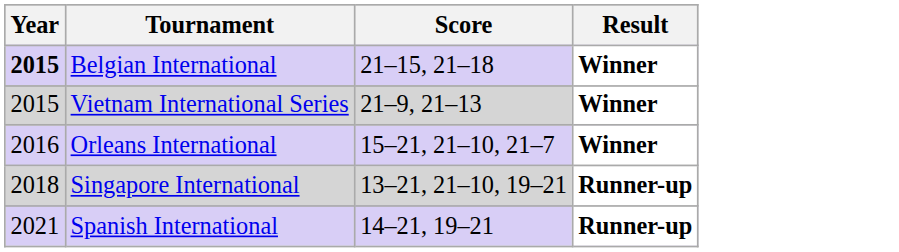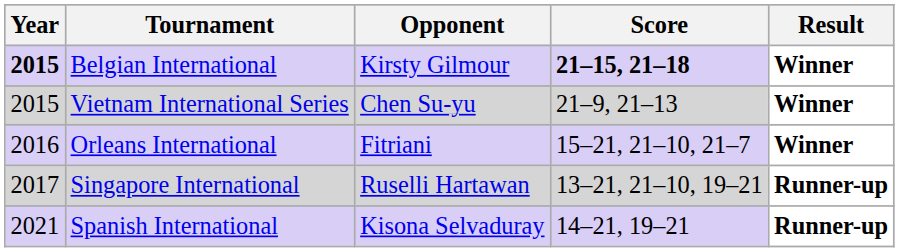 <table class="sortable wikitable" style="font-size: 90%;">
 <tr>
 <th>Year</th>
 <th>Tournament</th>
+<th>Opponent</th>
 <th>Score</th>
 <th>Result</th>
 </tr>
 <tr style="background:#D8CEF6">
 <td align="center"><strong>2015</strong></td>
 <td align="left"><a href='#'>Belgian International</a></td>
-<td align="left">21–15, 21–18</td>
+<td align="left"> <a href='#'>Kirsty Gilmour</a></td>
+<td align="left"><strong>21–15, 21–18</strong></td>
 <td style="text-align:left; background:white"> <strong>Winner</strong></td>
 </tr>
 <tr style="background:#D5D5D5">
 <td align="center">2015</td>
 <td align="left"><a href='#'>Vietnam International Series</a></td>
+<td align="left"> <a href='#'>Chen Su-yu</a></td>
 <td align="left">21–9, 21–13</td>
 <td style="text-align:left; background:white"> <strong>Winner</strong></td>
 </tr>
 <tr style="background:#D8CEF6">
 <td align="center">2016</td>
 <td align="left"><a href='#'>Orleans International</a></td>
+<td align="left"> <a href='#'>Fitriani</a></td>
 <td align="left">15–21, 21–10, 21–7</td>
 <td style="text-align:left; background:white"> <strong>Winner</strong></td>
 </tr>
 <tr style="background:#D5D5D5">
-<td align="center">2018</td>
+<td align="center">2017</td>
 <td align="left"><a href='#'>Singapore International</a></td>
+<td align="left"> <a href='#'>Ruselli Hartawan</a></td>
 <td align="left">13–21, 21–10, 19–21</td>
 <td style="text-align:left; background:white"> <strong>Runner-up</strong></td>
 </tr>
 <tr style="background:#D8CEF6">
 <td align="center">2021</td>
 <td align="left"><a href='#'>Spanish International</a></td>
+<td align="left"> <a href='#'>Kisona Selvaduray</a></td>
 <td align="left">14–21, 19–21</td>
 <td style="text-align:left; background:white"> <strong>Runner-up</strong></td>
 </tr>
 </table>
